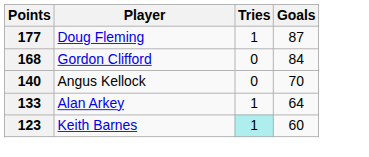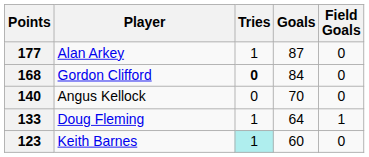 <table class="wikitable" style="text-align:left;">
 <tr>
 <th width=50>Points</th>
 <th width=200>Player</th>
 <th width=30>Tries</th>
 <th width=30>Goals</th>
+<th width=30>Field Goals</th>
 </tr>
 <tr>
 <th>177</th>
-<td> <a href='#'>Doug Fleming</a></td>
+<td> <a href='#'>Alan Arkey</a></td>
 <td align=center>1</td>
 <td align=center>87</td>
+<td align=center>0</td>
 </tr>
 <tr>
 <th>168</th>
 <td> <a href='#'>Gordon Clifford</a></td>
+<td align=center><strong>0</strong></td>
+<td align=center>84</td>
 <td align=center>0</td>
-<td align=center>84</td>
 </tr>
 <tr>
 <th>140</th>
 <td> Angus Kellock</td>
 <td align=center>0</td>
 <td align=center>70</td>
+<td align=center>0</td>
 </tr>
 <tr>
 <th>133</th>
-<td> <a href='#'>Alan Arkey</a></td>
+<td> <a href='#'>Doug Fleming</a></td>
 <td align=center>1</td>
 <td align=center>64</td>
+<td align=center>1</td>
 </tr>
 <tr>
 <th>123</th>
 <td> <a href='#'>Keith Barnes</a></td>
 <td align=center style="background: paleturquoise;">1</td>
 <td align=center>60</td>
+<td align=center>0</td>
 </tr>
 </table>
